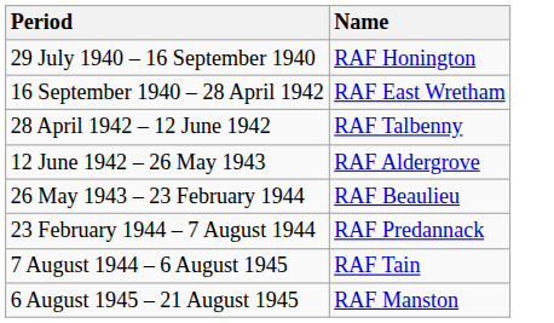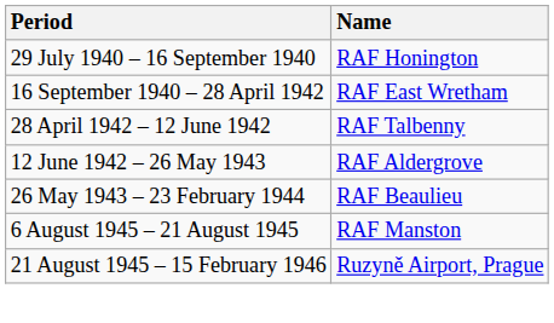 <table class="wikitable">
 <tr>
 <th style="text-align: left;">Period</th>
 <th style="text-align: left;">Name</th>
 </tr>
 <tr>
 <td>29 July 1940 – 16 September 1940</td>
 <td><a href='#'>RAF Honington</a></td>
 </tr>
 <tr>
 <td>16 September 1940 – 28 April 1942</td>
 <td><a href='#'>RAF East Wretham</a></td>
 </tr>
 <tr>
 <td>28 April 1942 – 12 June 1942</td>
 <td><a href='#'>RAF Talbenny</a></td>
 </tr>
 <tr>
 <td>12 June 1942 – 26 May 1943</td>
 <td><a href='#'>RAF Aldergrove</a></td>
 </tr>
 <tr>
 <td>26 May 1943 – 23 February 1944</td>
 <td><a href='#'>RAF Beaulieu</a></td>
 </tr>
 <tr>
-<td>23 February 1944 – 7 August 1944</td>
-<td><a href='#'>RAF Predannack</a></td>
-</tr>
-<tr>
-<td>7 August 1944 – 6 August 1945</td>
-<td><a href='#'>RAF Tain</a></td>
-</tr>
-<tr>
 <td>6 August 1945 – 21 August 1945</td>
 <td><a href='#'>RAF Manston</a></td>
 </tr>
+<tr>
+<td>21 August 1945 – 15 February 1946</td>
+<td><a href='#'>Ruzyně Airport, Prague</a></td>
+</tr>
 </table>
